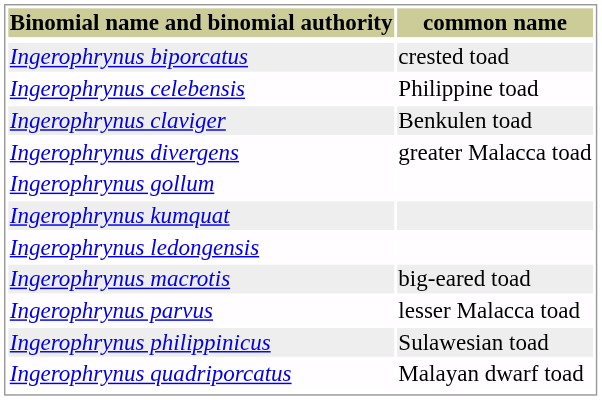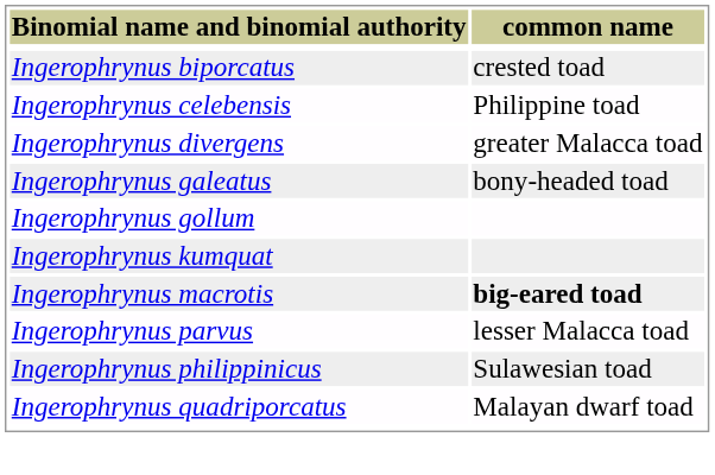 <table style="text-align:left; border:1px solid #999999; ">
 <tr style="background:#CCCC99; text-align: center; ">
 <th>Binomial name and binomial authority</th>
 <th>common name</th>
 </tr>
 <tr>
 </tr>
 <tr style="background:#EEEEEE;">
 <td><em><a href='#'>Ingerophrynus biporcatus</a></em> </td>
 <td>crested toad</td>
 </tr>
 <tr style="background:#FFFDFF;">
 <td><em><a href='#'>Ingerophrynus celebensis</a></em> </td>
 <td>Philippine toad</td>
 </tr>
-<tr style="background:#EEEEEE;">
-<td><em><a href='#'>Ingerophrynus claviger</a></em> </td>
-<td>Benkulen toad</td>
-</tr>
 <tr style="background:#FFFDFF;">
 <td><em><a href='#'>Ingerophrynus divergens</a></em> </td>
 <td>greater Malacca toad</td>
+</tr>
+<tr style="background:#EEEEEE;">
+<td><em><a href='#'>Ingerophrynus galeatus</a></em> </td>
+<td>bony-headed toad</td>
 </tr>
 <tr style="background:#FFFDFF;">
 <td><em><a href='#'>Ingerophrynus gollum</a></em> </td>
 <td></td>
 </tr>
 <tr style="background:#EEEEEE;">
 <td><em><a href='#'>Ingerophrynus kumquat</a></em> </td>
 <td></td>
 </tr>
-<tr style="background:#FFFDFF;">
-<td><em><a href='#'>Ingerophrynus ledongensis</a></em> </td>
-<td></td>
-</tr>
 <tr style="background:#EEEEEE;">
 <td><em><a href='#'>Ingerophrynus macrotis</a></em> </td>
-<td>big-eared toad</td>
+<td><strong>big-eared toad</strong></td>
 </tr>
 <tr style="background:#FFFDFF;">
 <td><em><a href='#'>Ingerophrynus parvus</a></em> </td>
 <td>lesser Malacca toad</td>
 </tr>
 <tr style="background:#EEEEEE;">
 <td><em><a href='#'>Ingerophrynus philippinicus</a></em> </td>
 <td>Sulawesian toad</td>
 </tr>
 <tr style="background:#FFFDFF;">
 <td><em><a href='#'>Ingerophrynus quadriporcatus</a></em> </td>
 <td>Malayan dwarf toad</td>
 </tr>
 <tr>
 </tr>
 </table>
